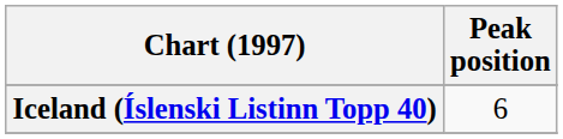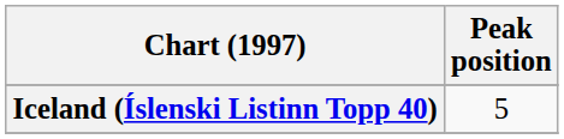 <table class="wikitable sortable plainrowheaders" style="text-align:center">
 <tr>
 <th>Chart (1997)</th>
 <th>Peak<br>position</th>
 </tr>
 <tr>
 </tr>
 <tr>
 <th scope="row">Iceland (<a href='#'>Íslenski Listinn Topp 40</a>)</th>
-<td>6</td>
+<td>5</td>
 </tr>
 <tr>
 </tr>
 <tr>
 </tr>
 <tr>
 </tr>
 <tr>
 </tr>
 </table>
